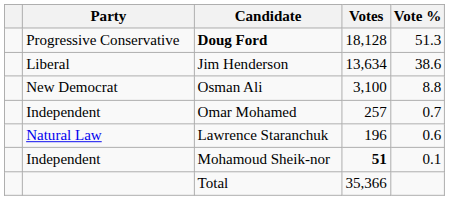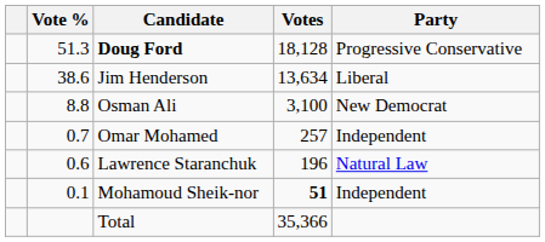 <table class="wikitable">
 <tr>
 <th></th>
-<th scope="col" width="175">Party</th>
+<th>Vote %</th>
 <th scope="col" width="150">Candidate</th>
 <th>Votes</th>
-<th>Vote %</th>
+<th scope="col" width="175">Party</th>
 </tr>
 <tr>
 <td>   </td>
-<td>Progressive Conservative</td>
+<td align=right>51.3</td>
 <td><strong>Doug Ford</strong></td>
 <td align=right>18,128</td>
-<td align=right>51.3</td>
+<td>Progressive Conservative</td>
 </tr>
 <tr>
 <td>   </td>
-<td>Liberal</td>
+<td align=right>38.6</td>
 <td>Jim Henderson</td>
 <td align=right>13,634</td>
-<td align=right>38.6</td>
+<td>Liberal</td>
 </tr>
 <tr>
 <td>   </td>
-<td>New Democrat</td>
+<td align=right>8.8</td>
 <td>Osman Ali</td>
 <td align=right>3,100</td>
-<td align=right>8.8</td>
+<td>New Democrat</td>
 </tr>
 <tr |>
 <td>   </td>
-<td>Independent</td>
+<td align=right>0.7</td>
 <td>Omar Mohamed</td>
 <td align=right>257</td>
-<td align=right>0.7</td>
+<td>Independent</td>
 </tr>
 <tr |>
 <td>   </td>
-<td><a href='#'>Natural Law</a></td>
+<td align=right>0.6</td>
 <td>Lawrence Staranchuk</td>
 <td align=right>196</td>
-<td align=right>0.6</td>
+<td><a href='#'>Natural Law</a></td>
 </tr>
 <tr |>
 <td>   </td>
-<td>Independent</td>
+<td align=right>0.1</td>
 <td>Mohamoud Sheik-nor</td>
 <td align=right><strong>51</strong></td>
-<td align=right>0.1</td>
+<td>Independent</td>
 </tr>
 <tr |>
 <td></td>
 <td></td>
 <td>Total</td>
 <td align=right>35,366</td>
 <td></td>
 </tr>
 </table>
